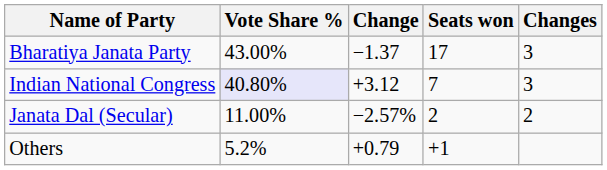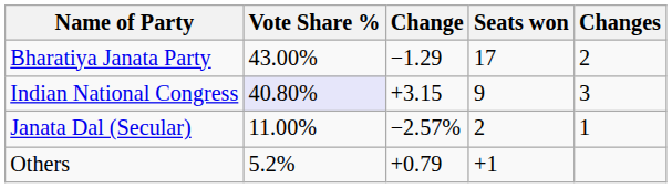 <table class="wikitable sortable">
 <tr>
 <th>Name of Party</th>
 <th>Vote Share %</th>
 <th>Change</th>
 <th>Seats won</th>
 <th>Changes</th>
 </tr>
 <tr>
 <td><a href='#'>Bharatiya Janata Party</a></td>
 <td>43.00%</td>
-<td>−1.37</td>
+<td>−1.29</td>
 <td>17</td>
-<td>3</td>
+<td>2</td>
 </tr>
 <tr>
 <td><a href='#'>Indian National Congress</a></td>
 <td style="background: lavender;">40.80%</td>
-<td>+3.12</td>
-<td>7</td>
+<td>+3.15</td>
+<td>9</td>
 <td> 3</td>
 </tr>
 <tr>
 <td><a href='#'>Janata Dal (Secular)</a></td>
 <td>11.00%</td>
 <td>−2.57%</td>
 <td>2</td>
-<td>2</td>
+<td>1</td>
 </tr>
 <tr>
 <td>Others</td>
 <td>5.2%</td>
 <td>+0.79</td>
 <td>+1</td>
 </tr>
 </table>
